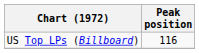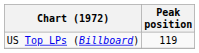 <table class="wikitable">
 <tr>
 <th>Chart (1972)</th>
 <th>Peak<br>position</th>
 </tr>
 <tr>
 <td>US <a href='#'>Top LPs</a> (<em><a href='#'>Billboard</a></em>)</td>
-<td align="center">116</td>
+<td align="center">119</td>
 </tr>
 <tr>
 </tr>
 </table>
